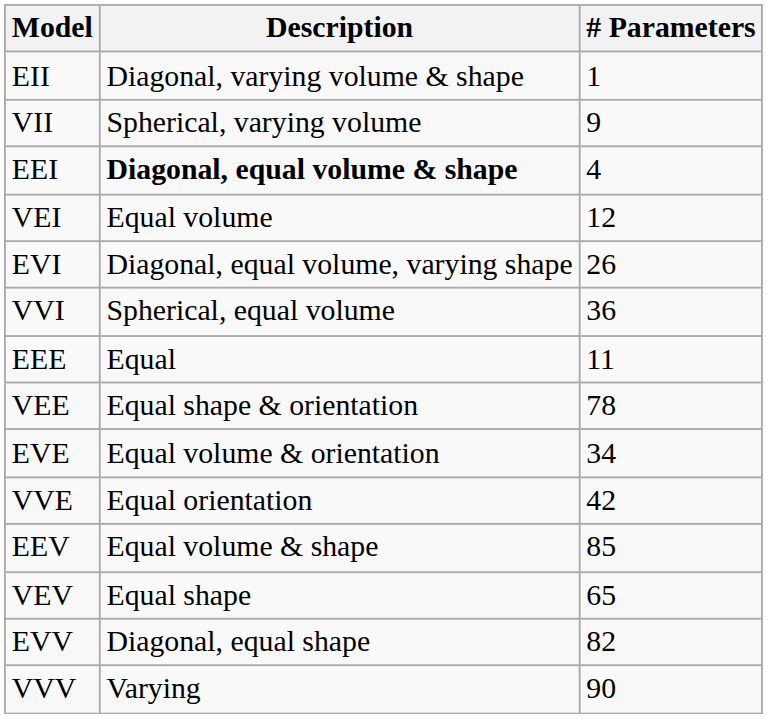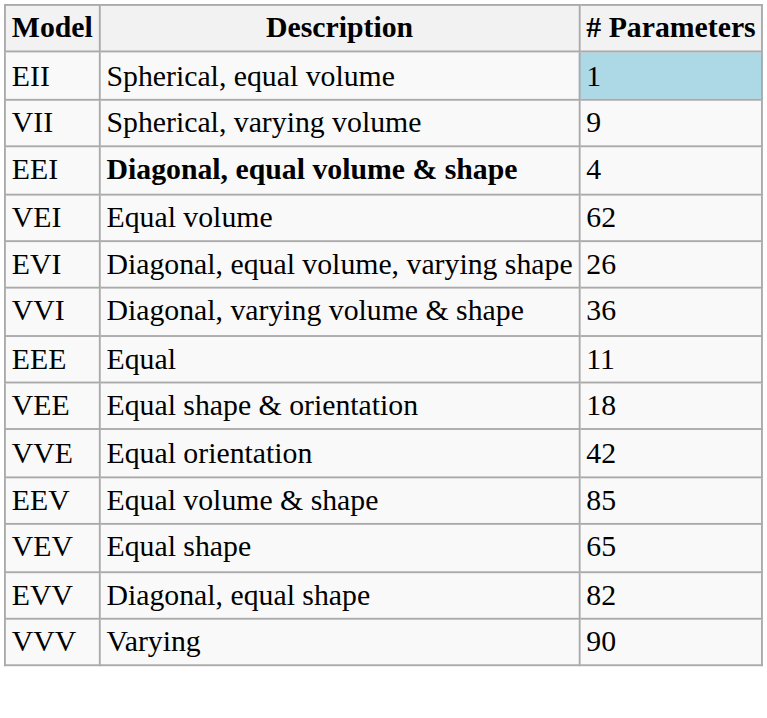 <table class="wikitable">
 <tr>
 <th>Model</th>
 <th>Description</th>
 <th># Parameters</th>
 </tr>
 <tr>
 <td>EII</td>
-<td>Diagonal, varying volume & shape</td>
-<td>1</td>
+<td>Spherical, equal volume</td>
+<td style="background: lightblue;">1</td>
 </tr>
 <tr>
 <td>VII</td>
 <td>Spherical, varying volume</td>
 <td>9</td>
 </tr>
 <tr>
 <td>EEI</td>
 <td><strong>Diagonal, equal volume & shape</strong></td>
 <td>4</td>
 </tr>
 <tr>
 <td>VEI</td>
 <td>Equal volume</td>
-<td>12</td>
+<td>62</td>
 </tr>
 <tr>
 <td>EVI</td>
 <td>Diagonal, equal volume, varying shape</td>
 <td>26</td>
 </tr>
 <tr>
 <td>VVI</td>
-<td>Spherical, equal volume</td>
+<td>Diagonal, varying volume & shape</td>
 <td>36</td>
 </tr>
 <tr>
 <td>EEE</td>
 <td>Equal</td>
 <td>11</td>
 </tr>
 <tr>
 <td>VEE</td>
 <td>Equal shape & orientation</td>
-<td>78</td>
-</tr>
-<tr>
-<td>EVE</td>
-<td>Equal volume & orientation</td>
-<td>34</td>
+<td>18</td>
 </tr>
 <tr>
 <td>VVE</td>
 <td>Equal orientation</td>
 <td>42</td>
 </tr>
 <tr>
 <td>EEV</td>
 <td>Equal volume & shape</td>
 <td>85</td>
 </tr>
 <tr>
 <td>VEV</td>
 <td>Equal shape</td>
 <td>65</td>
 </tr>
 <tr>
 <td>EVV</td>
 <td>Diagonal, equal shape</td>
 <td>82</td>
 </tr>
 <tr>
 <td>VVV</td>
 <td>Varying</td>
 <td>90</td>
 </tr>
 </table>
